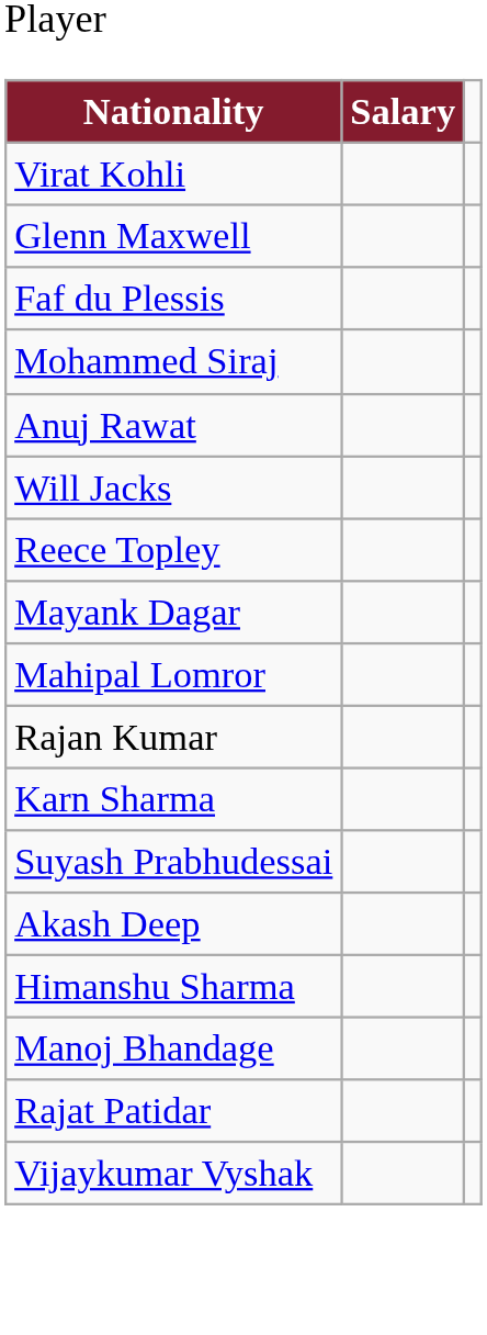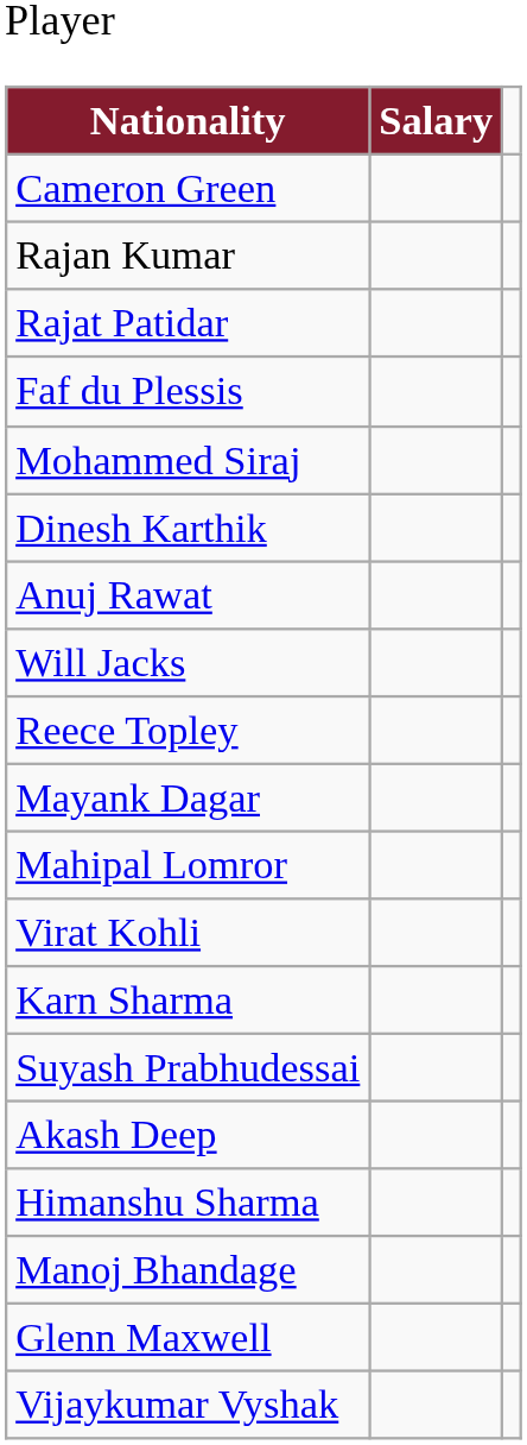 <table class="wikitable"style="font-size:95%;>
 <tr>
 <th style="background: #841B2D;color:white">Player</th>
 <th style="background: #841B2D;color:white">Nationality</th>
 <th style="background: #841B2D;color:white">Salary</th>
 </tr>
 <tr>
-<td><a href='#'>Virat Kohli</a></td>
+<td><a href='#'>Cameron Green</a></td>
 <td></td>
 <td></td>
 </tr>
 <tr>
-<td><a href='#'>Glenn Maxwell</a></td>
+<td>Rajan Kumar</td>
+<td></td>
+<td></td>
+</tr>
+<tr>
+<td><a href='#'>Rajat Patidar</a></td>
 <td></td>
 <td></td>
 </tr>
 <tr>
 <td><a href='#'>Faf du Plessis</a></td>
 <td></td>
 <td></td>
 </tr>
 <tr>
 <td><a href='#'>Mohammed Siraj</a></td>
+<td></td>
+<td></td>
+</tr>
+<tr>
+<td><a href='#'>Dinesh Karthik</a></td>
 <td></td>
 <td></td>
 </tr>
 <tr>
 <td><a href='#'>Anuj Rawat</a></td>
 <td></td>
 <td></td>
 </tr>
 <tr>
 <td><a href='#'>Will Jacks</a></td>
 <td></td>
 <td></td>
 </tr>
 <tr>
 <td><a href='#'>Reece Topley</a></td>
 <td></td>
 <td></td>
 </tr>
 <tr>
 <td><a href='#'>Mayank Dagar</a></td>
 <td></td>
 <td></td>
 </tr>
 <tr>
 <td><a href='#'>Mahipal Lomror</a></td>
 <td></td>
 <td></td>
 </tr>
 <tr>
-<td>Rajan Kumar</td>
+<td><a href='#'>Virat Kohli</a></td>
 <td></td>
 <td></td>
 </tr>
 <tr>
 <td><a href='#'>Karn Sharma</a></td>
 <td></td>
 <td></td>
 </tr>
 <tr>
 <td><a href='#'>Suyash Prabhudessai</a></td>
 <td></td>
 <td></td>
 </tr>
 <tr>
 <td><a href='#'>Akash Deep</a></td>
 <td></td>
 <td></td>
 </tr>
 <tr>
 <td><a href='#'>Himanshu Sharma</a></td>
 <td></td>
 <td></td>
 </tr>
 <tr>
 <td><a href='#'>Manoj Bhandage</a></td>
 <td></td>
 <td></td>
 </tr>
 <tr>
-<td><a href='#'>Rajat Patidar</a></td>
+<td><a href='#'>Glenn Maxwell</a></td>
 <td></td>
 <td></td>
 </tr>
 <tr>
 <td><a href='#'>Vijaykumar Vyshak</a></td>
 <td></td>
 <td></td>
 </tr>
 </table>
